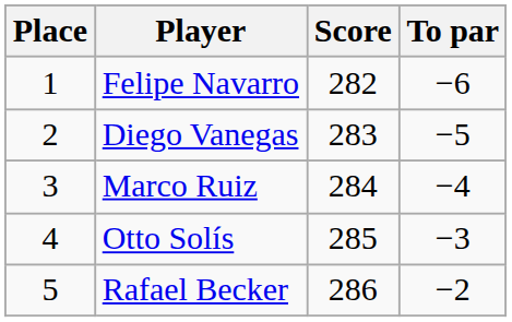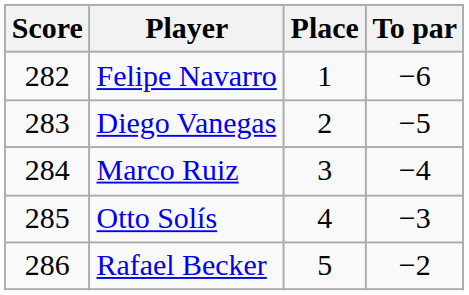 <table class="wikitable">
 <tr>
+<th>Score</th>
+<th>Player</th>
 <th>Place</th>
-<th>Player</th>
-<th>Score</th>
 <th>To par</th>
 </tr>
 <tr>
+<td align=center>282</td>
+<td> <a href='#'>Felipe Navarro</a></td>
 <td align=center>1</td>
-<td> <a href='#'>Felipe Navarro</a></td>
-<td align=center>282</td>
 <td align=center>−6</td>
 </tr>
 <tr>
+<td align=center>283</td>
+<td> <a href='#'>Diego Vanegas</a></td>
 <td align=center>2</td>
-<td> <a href='#'>Diego Vanegas</a></td>
-<td align=center>283</td>
 <td align=center>−5</td>
 </tr>
 <tr>
+<td align=center>284</td>
+<td> <a href='#'>Marco Ruiz</a></td>
 <td align=center>3</td>
-<td> <a href='#'>Marco Ruiz</a></td>
-<td align=center>284</td>
 <td align=center>−4</td>
 </tr>
 <tr>
+<td align=center>285</td>
+<td> <a href='#'>Otto Solís</a></td>
 <td align=center>4</td>
-<td> <a href='#'>Otto Solís</a></td>
-<td align=center>285</td>
 <td align=center>−3</td>
 </tr>
 <tr>
+<td align=center>286</td>
+<td> <a href='#'>Rafael Becker</a></td>
 <td align=center>5</td>
-<td> <a href='#'>Rafael Becker</a></td>
-<td align=center>286</td>
 <td align=center>−2</td>
 </tr>
 </table>
